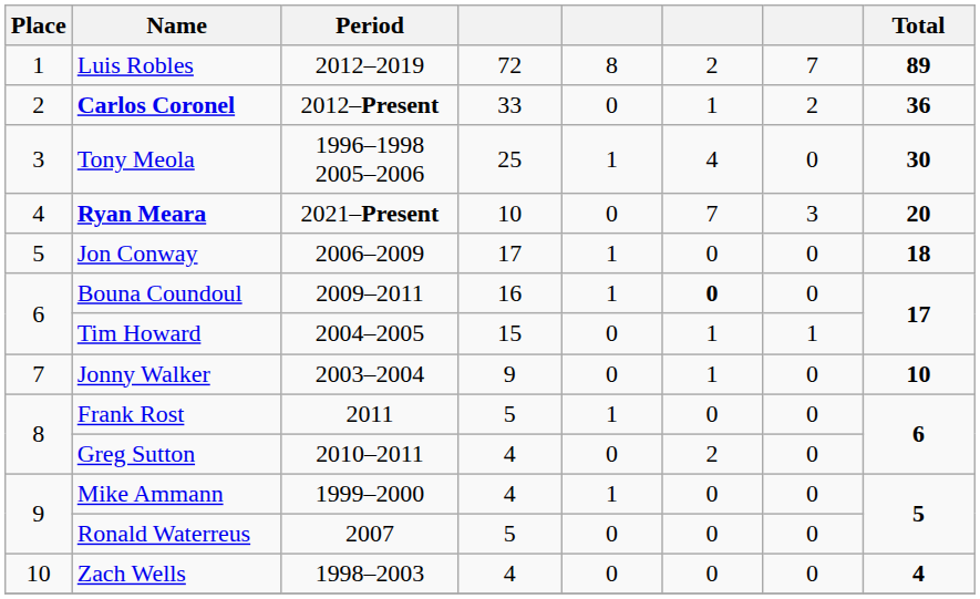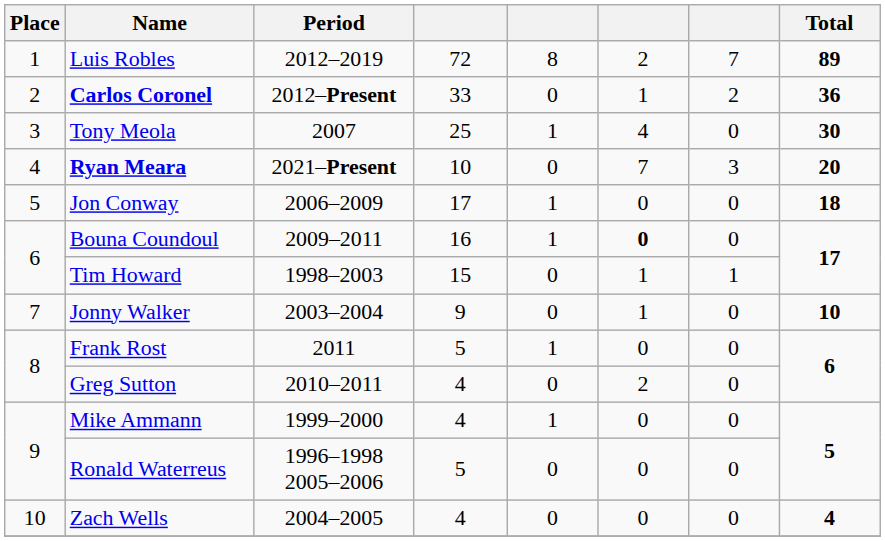 <table class="wikitable sortable" style="font-size: 95%; text-align: center;">
 <tr>
 <th width=30>Place</th>
 <th width=150>Name</th>
 <th width=125>Period</th>
 <th width=75></th>
 <th width=75></th>
 <th width=75></th>
 <th width=75></th>
 <th width=75><strong>Total</strong></th>
 </tr>
 <tr>
 <td>1</td>
 <td align="left"> <a href='#'>Luis Robles</a></td>
 <td>2012–2019</td>
 <td>72</td>
 <td>8</td>
 <td>2</td>
 <td>7</td>
 <td><strong>89</strong></td>
 </tr>
 <tr>
 <td>2</td>
 <td align="left"> <strong><a href='#'>Carlos Coronel</a></strong></td>
 <td>2012–<strong>Present</strong></td>
 <td>33</td>
 <td>0</td>
 <td>1</td>
 <td>2</td>
 <td><strong>36</strong></td>
 </tr>
 <tr>
 <td>3</td>
 <td align="left"> <a href='#'>Tony Meola</a></td>
-<td>1996–1998 <br> 2005–2006</td>
+<td>2007</td>
 <td>25</td>
 <td>1</td>
 <td>4</td>
 <td>0</td>
 <td><strong>30</strong></td>
 </tr>
 <tr>
 <td>4</td>
 <td align="left"> <strong><a href='#'>Ryan Meara</a></strong></td>
 <td>2021–<strong>Present</strong></td>
 <td>10</td>
 <td>0</td>
 <td>7</td>
 <td>3</td>
 <td><strong>20</strong></td>
 </tr>
 <tr>
 <td>5</td>
 <td align="left"> <a href='#'>Jon Conway</a></td>
 <td>2006–2009</td>
 <td>17</td>
 <td>1</td>
 <td>0</td>
 <td>0</td>
 <td><strong>18</strong></td>
 </tr>
 <tr>
 <td rowspan="2">6</td>
 <td align="left"> <a href='#'>Bouna Coundoul</a></td>
 <td>2009–2011</td>
 <td>16</td>
 <td>1</td>
 <td><strong>0</strong></td>
 <td>0</td>
 <td rowspan="2"><strong>17</strong></td>
 </tr>
 <tr>
 <td align="left"> <a href='#'>Tim Howard</a></td>
-<td>2004–2005</td>
+<td>1998–2003</td>
 <td>15</td>
 <td>0</td>
 <td>1</td>
 <td>1</td>
 </tr>
 <tr>
 <td>7</td>
 <td align="left"> <a href='#'>Jonny Walker</a></td>
 <td>2003–2004</td>
 <td>9</td>
 <td>0</td>
 <td>1</td>
 <td>0</td>
 <td><strong>10</strong></td>
 </tr>
 <tr>
 <td rowspan="2">8</td>
 <td align="left"> <a href='#'>Frank Rost</a></td>
 <td>2011</td>
 <td>5</td>
 <td>1</td>
 <td>0</td>
 <td>0</td>
 <td rowspan="2"><strong>6</strong></td>
 </tr>
 <tr>
 <td align="left"> <a href='#'>Greg Sutton</a></td>
 <td>2010–2011</td>
 <td>4</td>
 <td>0</td>
 <td>2</td>
 <td>0</td>
 </tr>
 <tr>
 <td rowspan="2">9</td>
 <td align="left"> <a href='#'>Mike Ammann</a></td>
 <td>1999–2000</td>
 <td>4</td>
 <td>1</td>
 <td>0</td>
 <td>0</td>
 <td rowspan="2"><strong>5</strong></td>
 </tr>
 <tr>
 <td align="left"> <a href='#'>Ronald Waterreus</a></td>
-<td>2007</td>
+<td>1996–1998 <br> 2005–2006</td>
 <td>5</td>
 <td>0</td>
 <td>0</td>
 <td>0</td>
 </tr>
 <tr>
 <td>10</td>
 <td align="left"> <a href='#'>Zach Wells</a></td>
-<td>1998–2003</td>
+<td>2004–2005</td>
 <td>4</td>
 <td>0</td>
 <td>0</td>
 <td>0</td>
 <td><strong>4</strong></td>
 </tr>
 <tr>
 </tr>
 </table>
